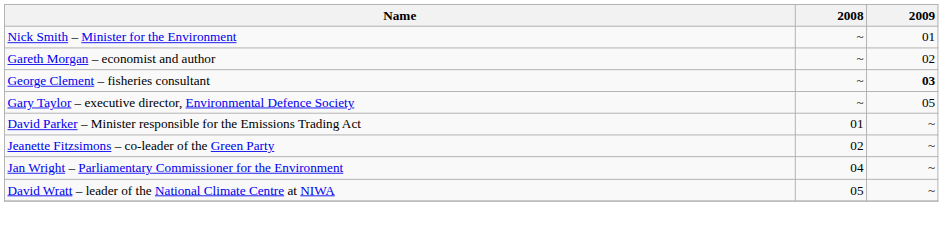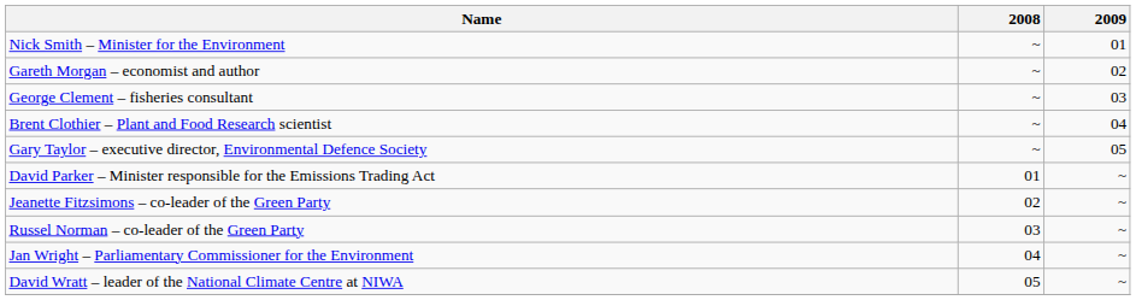 <table class="wikitable sortable" width="85%" style="font-size:95%;">
 <tr>
 <th>Name</th>
 <th style="text-align: right;">2008</th>
 <th style="text-align: right;">2009</th>
 </tr>
 <tr>
 <td><a href='#'>Nick Smith</a> – <a href='#'>Minister for the Environment</a></td>
 <td style="text-align: right;">~</td>
 <td style="text-align: right;">01</td>
 </tr>
 <tr>
 <td><a href='#'>Gareth Morgan</a> – economist and author</td>
 <td style="text-align: right;">~</td>
 <td style="text-align: right;">02</td>
 </tr>
 <tr>
 <td><a href='#'>George Clement</a> – fisheries consultant</td>
 <td style="text-align: right;">~</td>
-<td style="text-align: right;"><strong>03</strong></td>
+<td style="text-align: right;">03</td>
+</tr>
+<tr>
+<td><a href='#'>Brent Clothier</a> – <a href='#'>Plant and Food Research</a> scientist</td>
+<td style="text-align: right;">~</td>
+<td style="text-align: right;">04</td>
 </tr>
 <tr>
 <td><a href='#'>Gary Taylor</a> – executive director, <a href='#'>Environmental Defence Society</a></td>
 <td style="text-align: right;">~</td>
 <td style="text-align: right;">05</td>
 </tr>
 <tr>
 <td><a href='#'>David Parker</a> – Minister responsible for the Emissions Trading Act</td>
 <td style="text-align: right;">01</td>
 <td style="text-align: right;">~</td>
 </tr>
 <tr>
 <td><a href='#'>Jeanette Fitzsimons</a> – co-leader of the <a href='#'>Green Party</a></td>
 <td style="text-align: right;">02</td>
 <td style="text-align: right;">~</td>
 </tr>
 <tr>
+<td><a href='#'>Russel Norman</a> – co-leader of the <a href='#'>Green Party</a></td>
+<td style="text-align: right;">03</td>
+<td style="text-align: right;">~</td>
+</tr>
+<tr>
 <td><a href='#'>Jan Wright</a> – <a href='#'>Parliamentary Commissioner for the Environment</a></td>
 <td style="text-align: right;">04</td>
 <td style="text-align: right;">~</td>
 </tr>
 <tr>
 <td><a href='#'>David Wratt</a> – leader of the <a href='#'>National Climate Centre</a> at <a href='#'>NIWA</a></td>
 <td style="text-align: right;">05</td>
 <td style="text-align: right;">~</td>
 </tr>
 <tr>
 </tr>
 </table>
